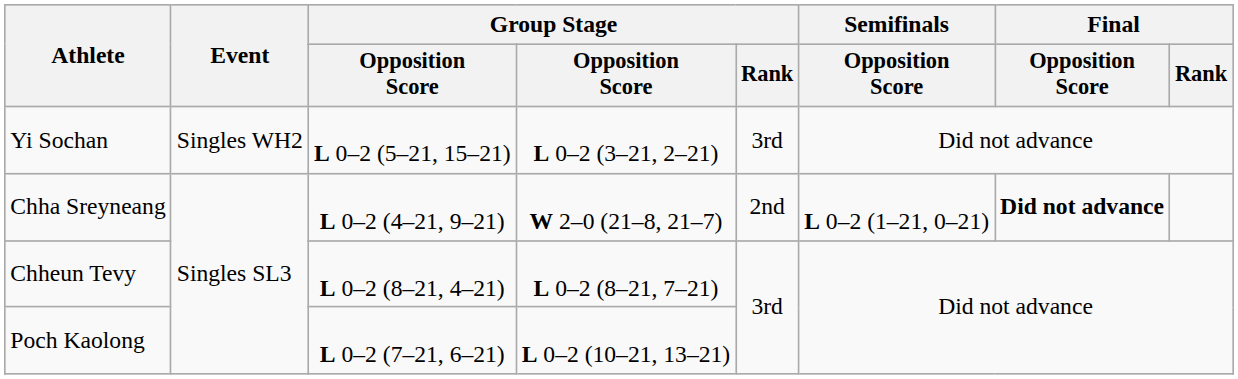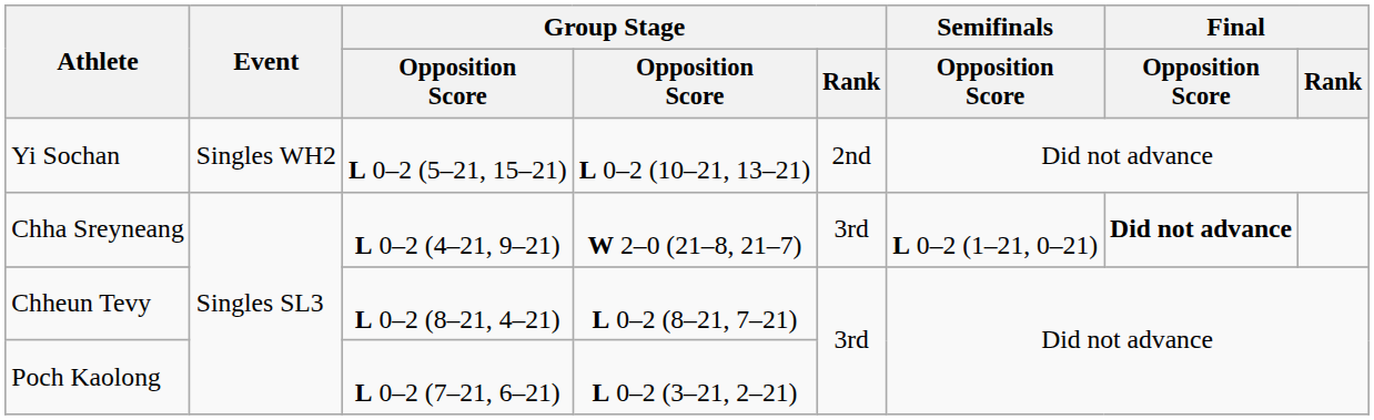 <table class="wikitable" style="font-size:90%">
 <tr>
 <th rowspan=2>Athlete</th>
 <th rowspan=2>Event</th>
 <th colspan=3>Group Stage</th>
 <th>Semifinals</th>
 <th colspan=2>Final</th>
 </tr>
 <tr style="font-size:95%">
 <th>Opposition<br>Score</th>
 <th>Opposition<br>Score</th>
 <th>Rank</th>
 <th>Opposition<br>Score</th>
 <th>Opposition<br>Score</th>
 <th>Rank</th>
 </tr>
 <tr style="text-align:center">
 <td style="text-align:left">Yi Sochan</td>
 <td style="text-align:left">Singles WH2</td>
 <td><br><strong>L</strong> 0–2 (5–21, 15–21)</td>
-<td><br><strong>L</strong> 0–2 (3–21, 2–21)</td>
-<td>3rd</td>
+<td><br><strong>L</strong> 0–2 (10–21, 13–21)</td>
+<td>2nd</td>
 <td colspan=3>Did not advance</td>
 </tr>
 <tr style="text-align:center">
 <td style="text-align:left">Chha Sreyneang</td>
 <td style="text-align:left" rowspan=3>Singles SL3</td>
 <td><br><strong>L</strong> 0–2 (4–21, 9–21)</td>
 <td><br><strong>W</strong> 2–0 (21–8, 21–7)</td>
-<td>2nd</td>
+<td>3rd</td>
 <td><br><strong>L</strong> 0–2 (1–21, 0–21)</td>
 <td><strong>Did not advance</strong></td>
 <td></td>
 </tr>
 <tr style="text-align:center">
 <td style="text-align:left">Chheun Tevy</td>
 <td><br><strong>L</strong> 0–2 (8–21, 4–21)</td>
 <td><br><strong>L</strong> 0–2 (8–21, 7–21)</td>
 <td rowspan=2>3rd</td>
 <td colspan=3 rowspan=2>Did not advance</td>
 </tr>
 <tr style="text-align:center">
 <td style="text-align:left">Poch Kaolong</td>
 <td><br><strong>L</strong> 0–2 (7–21, 6–21)</td>
-<td><br><strong>L</strong> 0–2 (10–21, 13–21)</td>
+<td><br><strong>L</strong> 0–2 (3–21, 2–21)</td>
 </tr>
 </table>
